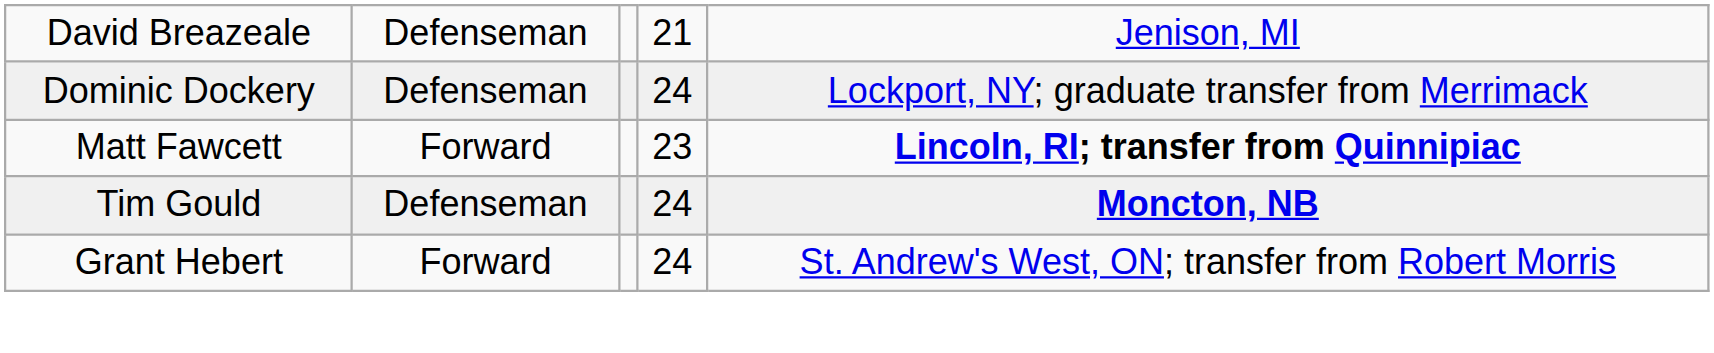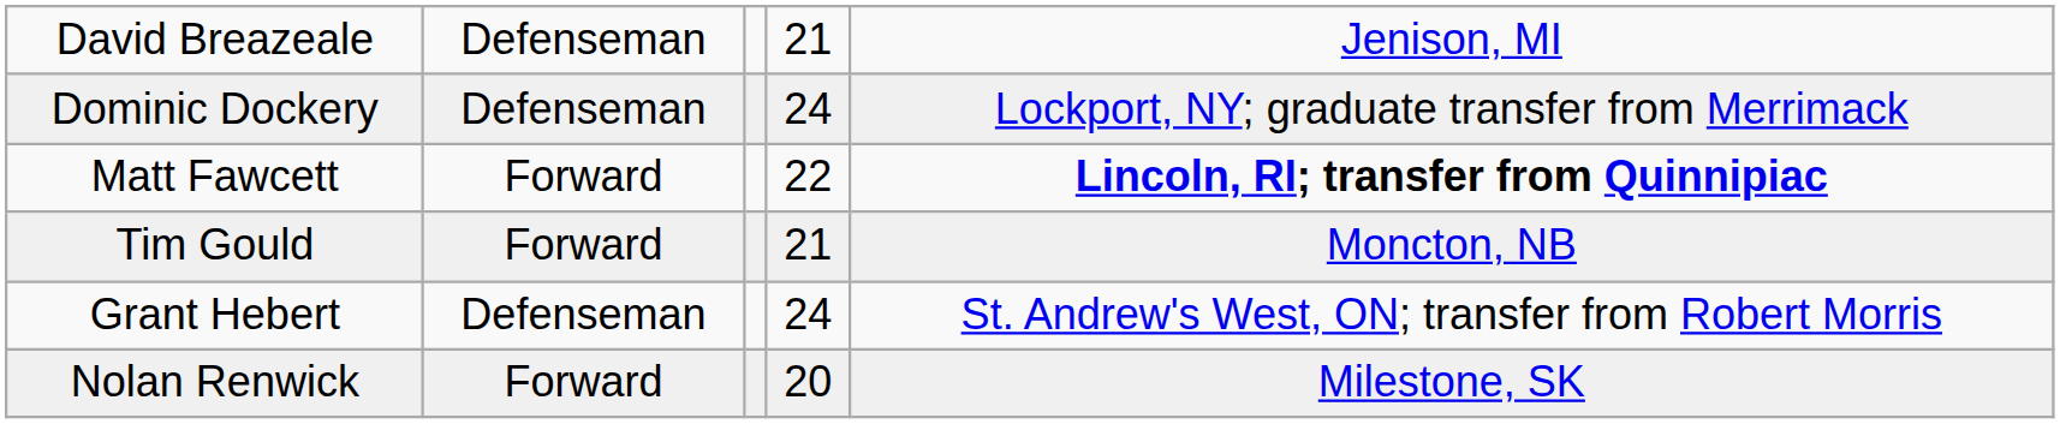 <table class="wikitable" width="60%">
 <tr align="center" bgcolor="">
 <td>David Breazeale</td>
 <td>Defenseman</td>
 <td></td>
 <td>21</td>
 <td><a href='#'>Jenison, MI</a></td>
 </tr>
 <tr align="center" bgcolor="f0f0f0">
 <td>Dominic Dockery</td>
 <td>Defenseman</td>
 <td></td>
 <td>24</td>
 <td><a href='#'>Lockport, NY</a>; graduate transfer from <a href='#'>Merrimack</a></td>
 </tr>
 <tr align="center" bgcolor="">
 <td>Matt Fawcett</td>
 <td>Forward</td>
 <td></td>
-<td>23</td>
+<td>22</td>
 <td><strong><a href='#'>Lincoln, RI</a>; transfer from <a href='#'>Quinnipiac</a></strong></td>
 </tr>
 <tr align="center" bgcolor="f0f0f0">
 <td>Tim Gould</td>
-<td>Defenseman</td>
+<td>Forward</td>
 <td></td>
-<td>24</td>
-<td><strong><a href='#'>Moncton, NB</a></strong></td>
+<td>21</td>
+<td><a href='#'>Moncton, NB</a></td>
 </tr>
 <tr align="center" bgcolor="">
 <td>Grant Hebert</td>
-<td>Forward</td>
+<td>Defenseman</td>
 <td></td>
 <td>24</td>
 <td><a href='#'>St. Andrew's West, ON</a>; transfer from <a href='#'>Robert Morris</a></td>
 </tr>
+<tr align="center" bgcolor="f0f0f0">
+<td>Nolan Renwick</td>
+<td>Forward</td>
+<td></td>
+<td>20</td>
+<td><a href='#'>Milestone, SK</a></td>
+</tr>
 </table>
